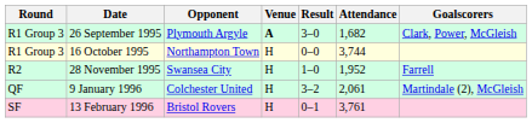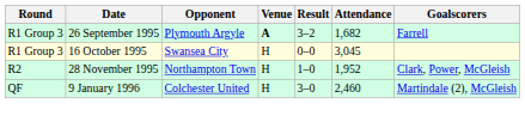 <table class="wikitable">
 <tr>
 <th>Round</th>
 <th>Date</th>
 <th>Opponent</th>
 <th>Venue</th>
 <th>Result</th>
 <th>Attendance</th>
 <th>Goalscorers</th>
 </tr>
 <tr style="background-color: #d0ffe3;">
 <td>R1 Group 3</td>
 <td>26 September 1995</td>
 <td><a href='#'>Plymouth Argyle</a></td>
 <td><strong>A</strong></td>
-<td>3–0</td>
+<td>3–2</td>
 <td>1,682</td>
-<td><a href='#'>Clark</a>, <a href='#'>Power</a>, <a href='#'>McGleish</a></td>
+<td><a href='#'>Farrell</a></td>
 </tr>
 <tr style="background-color: #ffffdd;">
 <td>R1 Group 3</td>
 <td>16 October 1995</td>
-<td><a href='#'>Northampton Town</a></td>
+<td><a href='#'>Swansea City</a></td>
 <td>H</td>
 <td>0–0</td>
-<td>3,744</td>
+<td>3,045</td>
 <td></td>
 </tr>
 <tr style="background-color: #d0ffe3;">
 <td>R2</td>
 <td>28 November 1995</td>
-<td><a href='#'>Swansea City</a></td>
+<td><a href='#'>Northampton Town</a></td>
 <td>H</td>
 <td>1–0</td>
 <td>1,952</td>
-<td><a href='#'>Farrell</a></td>
+<td><a href='#'>Clark</a>, <a href='#'>Power</a>, <a href='#'>McGleish</a></td>
 </tr>
 <tr style="background-color: #d0ffe3;">
 <td>QF</td>
 <td>9 January 1996</td>
 <td><a href='#'>Colchester United</a></td>
 <td>H</td>
-<td>3–2</td>
-<td>2,061</td>
+<td>3–0</td>
+<td>2,460</td>
 <td><a href='#'>Martindale</a> (2), <a href='#'>McGleish</a></td>
 </tr>
-<tr style="background-color: #ffd0e3;">
-<td>SF</td>
-<td>13 February 1996</td>
-<td><a href='#'>Bristol Rovers</a></td>
-<td>H</td>
-<td>0–1</td>
-<td>3,761</td>
-<td></td>
-</tr>
 </table>
